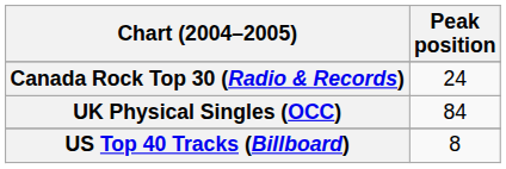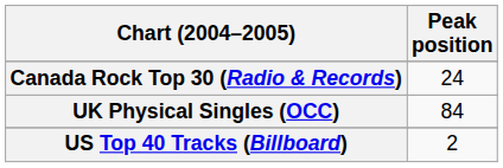 <table class="wikitable sortable plainrowheaders" style="text-align:center">
 <tr>
 <th>Chart (2004–2005)</th>
 <th>Peak<br>position</th>
 </tr>
 <tr>
 </tr>
 <tr>
 <th scope="row">Canada Rock Top 30 (<em><a href='#'>Radio & Records</a></em>)</th>
 <td>24</td>
 </tr>
 <tr>
 </tr>
 <tr>
 <th scope="row">UK Physical Singles (<a href='#'>OCC</a>)</th>
 <td>84</td>
 </tr>
 <tr>
 </tr>
 <tr>
 </tr>
 <tr>
 </tr>
 <tr>
 </tr>
 <tr>
 </tr>
 <tr>
 <th scope="row">US <a href='#'>Top 40 Tracks</a> (<em><a href='#'>Billboard</a></em>)</th>
-<td>8</td>
+<td>2</td>
 </tr>
 </table>
